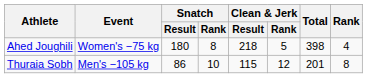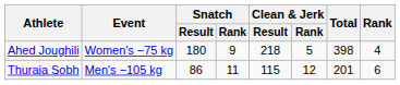 <table class="wikitable" style="font-size:90%">
 <tr>
 <th rowspan="2">Athlete</th>
 <th rowspan="2">Event</th>
 <th colspan="2">Snatch</th>
 <th colspan="2">Clean & Jerk</th>
 <th rowspan="2">Total</th>
 <th rowspan="2">Rank</th>
 </tr>
 <tr style="font-size:95%">
 <th>Result</th>
 <th>Rank</th>
 <th>Result</th>
 <th>Rank</th>
 </tr>
 <tr align=center>
 <td align=left><a href='#'>Ahed Joughili</a></td>
 <td align=left><a href='#'>Women's −75 kg</a></td>
 <td>180</td>
-<td>8</td>
+<td>9</td>
 <td>218</td>
 <td>5</td>
 <td>398</td>
 <td>4</td>
 </tr>
 <tr align=center>
 <td align=left><a href='#'>Thuraia Sobh</a></td>
 <td align=left><a href='#'>Men's −105 kg</a></td>
 <td>86</td>
-<td>10</td>
+<td>11</td>
 <td>115</td>
 <td>12</td>
 <td>201</td>
-<td>8</td>
+<td>6</td>
 </tr>
 </table>
